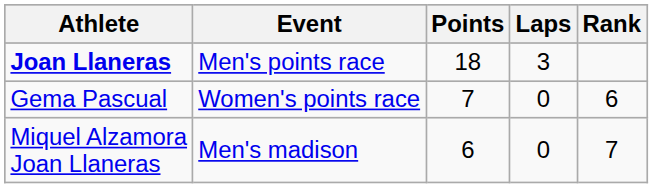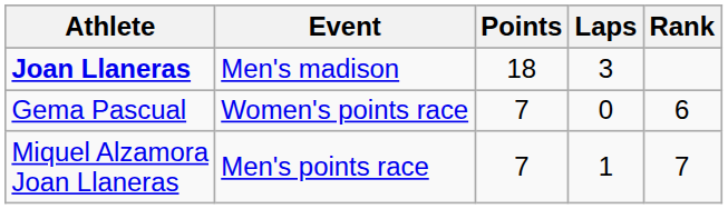 <table class=wikitable style="font-size:90%">
 <tr>
 <th>Athlete</th>
 <th>Event</th>
 <th>Points</th>
 <th>Laps</th>
 <th>Rank</th>
 </tr>
 <tr align=center>
 <td align=left><strong><a href='#'>Joan Llaneras</a></strong></td>
-<td align=left><a href='#'>Men's points race</a></td>
+<td align=left><a href='#'>Men's madison</a></td>
 <td>18</td>
 <td>3</td>
 <td></td>
 </tr>
 <tr align=center>
 <td align=left><a href='#'>Gema Pascual</a></td>
 <td align=left><a href='#'>Women's points race</a></td>
 <td>7</td>
 <td>0</td>
 <td>6</td>
 </tr>
 <tr align=center>
 <td align=left><a href='#'>Miquel Alzamora</a><br><a href='#'>Joan Llaneras</a></td>
-<td align=left><a href='#'>Men's madison</a></td>
-<td>6</td>
-<td>0</td>
+<td align=left><a href='#'>Men's points race</a></td>
+<td>7</td>
+<td>1</td>
 <td>7</td>
 </tr>
 </table>
